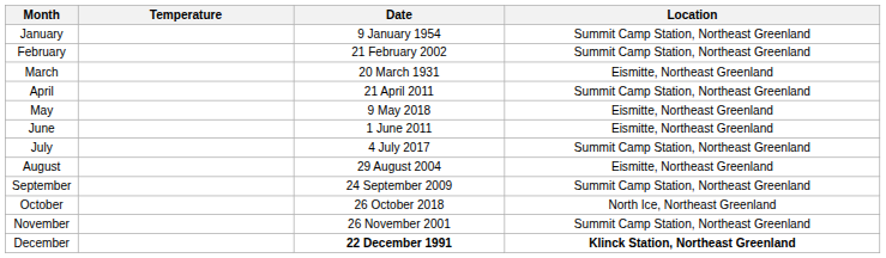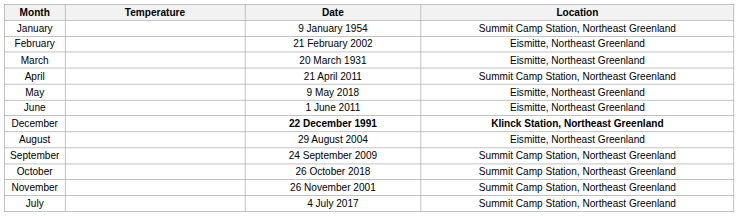 <table class="wikitable" style="font-size:90%; text-align:center; background: #FFFFFF">
 <tr>
 <th width=80 style=background: #FF0000>Month</th>
 <th width=250 style=background: #FF0000>Temperature</th>
 <th width=245 style=background: #FF0000>Date</th>
 <th width=440 style=background: #FF0000>Location</th>
 </tr>
 <tr>
 <td>January</td>
 <td></td>
 <td>9 January 1954</td>
 <td>Summit Camp Station, Northeast Greenland</td>
 </tr>
 <tr>
 <td>February</td>
 <td></td>
 <td>21 February 2002</td>
-<td>Summit Camp Station, Northeast Greenland</td>
+<td>Eismitte, Northeast Greenland</td>
 </tr>
 <tr>
 <td>March</td>
 <td></td>
 <td>20 March 1931</td>
 <td>Eismitte, Northeast Greenland</td>
 </tr>
 <tr>
 <td>April</td>
 <td></td>
 <td>21 April 2011</td>
 <td>Summit Camp Station, Northeast Greenland</td>
 </tr>
 <tr>
 <td>May</td>
 <td></td>
 <td>9 May 2018</td>
 <td>Eismitte, Northeast Greenland</td>
 </tr>
 <tr>
 <td>June</td>
 <td></td>
 <td>1 June 2011</td>
 <td>Eismitte, Northeast Greenland</td>
 </tr>
 <tr>
-<td>July</td>
-<td></td>
-<td>4 July 2017</td>
-<td>Summit Camp Station, Northeast Greenland</td>
+<td>December</td>
+<td><strong></strong></td>
+<td><strong>22 December 1991</strong></td>
+<td><strong>Klinck Station, Northeast Greenland</strong></td>
 </tr>
 <tr>
 <td>August</td>
 <td></td>
 <td>29 August 2004</td>
 <td>Eismitte, Northeast Greenland</td>
 </tr>
 <tr>
 <td>September</td>
 <td></td>
 <td>24 September 2009</td>
 <td>Summit Camp Station, Northeast Greenland</td>
 </tr>
 <tr>
 <td>October</td>
 <td></td>
 <td>26 October 2018</td>
-<td>North Ice, Northeast Greenland</td>
+<td>Summit Camp Station, Northeast Greenland</td>
 </tr>
 <tr>
 <td>November</td>
 <td></td>
 <td>26 November 2001</td>
 <td>Summit Camp Station, Northeast Greenland</td>
 </tr>
 <tr>
-<td>December</td>
-<td><strong></strong></td>
-<td><strong>22 December 1991</strong></td>
-<td><strong>Klinck Station, Northeast Greenland</strong></td>
+<td>July</td>
+<td></td>
+<td>4 July 2017</td>
+<td>Summit Camp Station, Northeast Greenland</td>
 </tr>
 </table>
